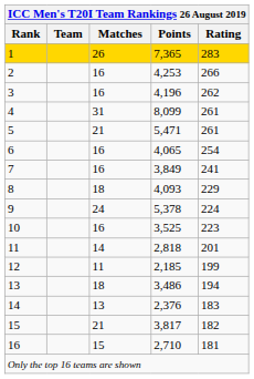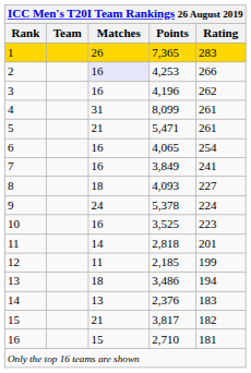 <table class="wikitable" stp;">
 <tr>
 <th colspan="5"><a href='#'>ICC Men's T20I Team Rankings</a> <small>26 August 2019</small></th>
 </tr>
 <tr>
 <th>Rank</th>
 <th>Team</th>
 <th>Matches</th>
 <th>Points</th>
 <th>Rating</th>
 </tr>
 <tr style="background:gold">
 <td>1</td>
 <td style=text-align:left;></td>
 <td>26</td>
 <td>7,365</td>
 <td>283</td>
 </tr>
 <tr>
 <td>2</td>
 <td style=text-align:left;></td>
-<td>16</td>
+<td style="background: lavender;">16</td>
 <td>4,253</td>
 <td>266</td>
 </tr>
 <tr>
 <td>3</td>
 <td style=text-align:left;></td>
 <td>16</td>
 <td>4,196</td>
 <td>262</td>
 </tr>
 <tr>
 <td>4</td>
 <td style=text-align:left;></td>
 <td>31</td>
 <td>8,099</td>
 <td>261</td>
 </tr>
 <tr>
 <td>5</td>
 <td style=text-align:left;></td>
 <td>21</td>
 <td>5,471</td>
 <td>261</td>
 </tr>
 <tr>
 <td>6</td>
 <td style=text-align:left;></td>
 <td>16</td>
 <td>4,065</td>
 <td>254</td>
 </tr>
 <tr>
 <td>7</td>
 <td style=text-align:left;></td>
 <td>16</td>
 <td>3,849</td>
 <td>241</td>
 </tr>
 <tr>
 <td>8</td>
 <td style=text-align:left;></td>
 <td>18</td>
 <td>4,093</td>
-<td>229</td>
+<td>227</td>
 </tr>
 <tr>
 <td>9</td>
 <td style=text-align:left;></td>
 <td>24</td>
 <td>5,378</td>
 <td>224</td>
 </tr>
 <tr>
 <td>10</td>
 <td style=text-align:left;></td>
 <td>16</td>
 <td>3,525</td>
 <td>223</td>
 </tr>
 <tr>
 <td>11</td>
 <td style=text-align:left;></td>
 <td>14</td>
 <td>2,818</td>
 <td>201</td>
 </tr>
 <tr>
 <td>12</td>
 <td style=text-align:left;></td>
 <td>11</td>
 <td>2,185</td>
 <td>199</td>
 </tr>
 <tr>
 <td>13</td>
 <td style=text-align:left;></td>
 <td>18</td>
 <td>3,486</td>
 <td>194</td>
 </tr>
 <tr>
 <td>14</td>
 <td style=text-align:left;></td>
 <td>13</td>
 <td>2,376</td>
 <td>183</td>
 </tr>
 <tr>
 <td>15</td>
 <td style=text-align:left;></td>
 <td>21</td>
 <td>3,817</td>
 <td>182</td>
 </tr>
 <tr>
 <td>16</td>
 <td style=text-align:left;></td>
 <td>15</td>
 <td>2,710</td>
 <td>181</td>
 </tr>
 <tr>
 <td colspan="5"><small><em>Only the top 16 teams are shown</em></small></td>
 </tr>
 </table>
